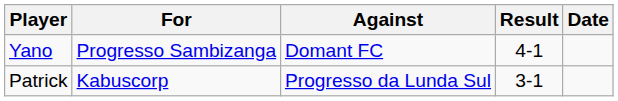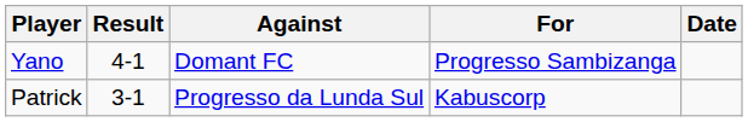 <table class="wikitable sortable">
 <tr>
 <th>Player</th>
+<th style="text-align:center">Result</th>
+<th>Against</th>
 <th>For</th>
-<th>Against</th>
-<th style="text-align:center">Result</th>
 <th>Date</th>
 </tr>
 <tr>
 <td><a href='#'>Yano</a></td>
+<td align=center>4-1 </td>
+<td><a href='#'>Domant FC</a></td>
 <td><a href='#'>Progresso Sambizanga</a></td>
-<td><a href='#'>Domant FC</a></td>
-<td align=center>4-1 </td>
 <td></td>
 </tr>
 <tr>
 <td>Patrick</td>
+<td align=center>3-1 </td>
+<td><a href='#'>Progresso da Lunda Sul</a></td>
 <td><a href='#'>Kabuscorp</a></td>
-<td><a href='#'>Progresso da Lunda Sul</a></td>
-<td align=center>3-1 </td>
 <td></td>
 </tr>
 </table>
